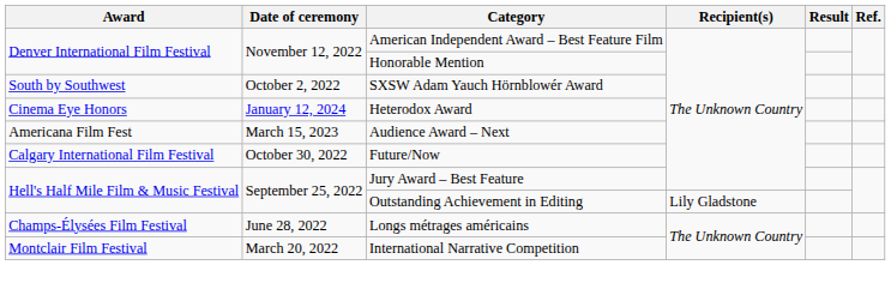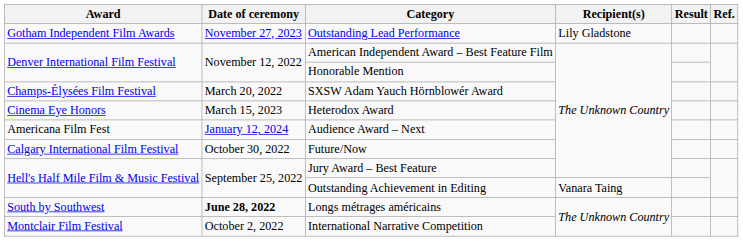 <table class="wikitable sortable">
 <tr>
 <th>Award</th>
 <th>Date of ceremony</th>
 <th>Category</th>
 <th>Recipient(s)</th>
 <th>Result</th>
 <th>Ref.</th>
+</tr>
+<tr>
+<td><a href='#'>Gotham Independent Film Awards</a></td>
+<td><a href='#'>November 27, 2023</a></td>
+<td><a href='#'>Outstanding Lead Performance</a></td>
+<td>Lily Gladstone</td>
+<td></td>
+<td></td>
 </tr>
 <tr>
 <td rowspan="2"><a href='#'>Denver International Film Festival</a></td>
 <td rowspan="2">November 12, 2022</td>
 <td>American Independent Award – Best Feature Film</td>
 <td rowspan="7"><em>The Unknown Country</em></td>
 <td></td>
 <td rowspan="2"></td>
 </tr>
 <tr>
 <td>Honorable Mention</td>
 <td></td>
 </tr>
 <tr>
-<td><a href='#'>South by Southwest</a></td>
-<td>October 2, 2022</td>
+<td><a href='#'>Champs-Élysées Film Festival</a></td>
+<td>March 20, 2022</td>
 <td>SXSW Adam Yauch Hörnblowér Award</td>
 <td></td>
 <td></td>
 </tr>
 <tr>
 <td><a href='#'>Cinema Eye Honors</a></td>
-<td><a href='#'>January 12, 2024</a></td>
+<td>March 15, 2023</td>
 <td>Heterodox Award</td>
 <td></td>
 <td></td>
 </tr>
 <tr>
 <td>Americana Film Fest</td>
-<td>March 15, 2023</td>
+<td><a href='#'>January 12, 2024</a></td>
 <td>Audience Award – Next</td>
 <td></td>
 <td></td>
 </tr>
 <tr>
 <td><a href='#'>Calgary International Film Festival</a></td>
 <td>October 30, 2022</td>
 <td>Future/Now</td>
 <td></td>
 <td></td>
 </tr>
 <tr>
 <td rowspan="2"><a href='#'>Hell's Half Mile Film & Music Festival</a></td>
 <td rowspan="2">September 25, 2022</td>
 <td>Jury Award – Best Feature</td>
 <td></td>
 <td rowspan="2"></td>
 </tr>
 <tr>
 <td>Outstanding Achievement in Editing</td>
-<td>Lily Gladstone</td>
+<td>Vanara Taing</td>
 <td></td>
 </tr>
 <tr>
-<td><a href='#'>Champs-Élysées Film Festival</a></td>
-<td>June 28, 2022</td>
+<td><a href='#'>South by Southwest</a></td>
+<td><strong>June 28, 2022</strong></td>
 <td>Longs métrages américains</td>
 <td rowspan="2"><em>The Unknown Country</em></td>
 <td></td>
 <td></td>
 </tr>
 <tr>
 <td><a href='#'>Montclair Film Festival</a></td>
-<td>March 20, 2022</td>
+<td>October 2, 2022</td>
 <td>International Narrative Competition</td>
 <td></td>
 <td></td>
 </tr>
 </table>
